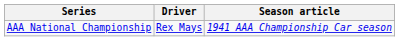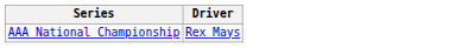 <table class="wikitable" style="font-size: 87%;">
 <tr>
 <th>Series</th>
 <th>Driver</th>
-<th>Season article</th>
 </tr>
 <tr>
 <td><a href='#'>AAA National Championship</a></td>
 <td> <a href='#'>Rex Mays</a></td>
-<td><em><a href='#'>1941 AAA Championship Car season</a></em></td>
 </tr>
 </table>
